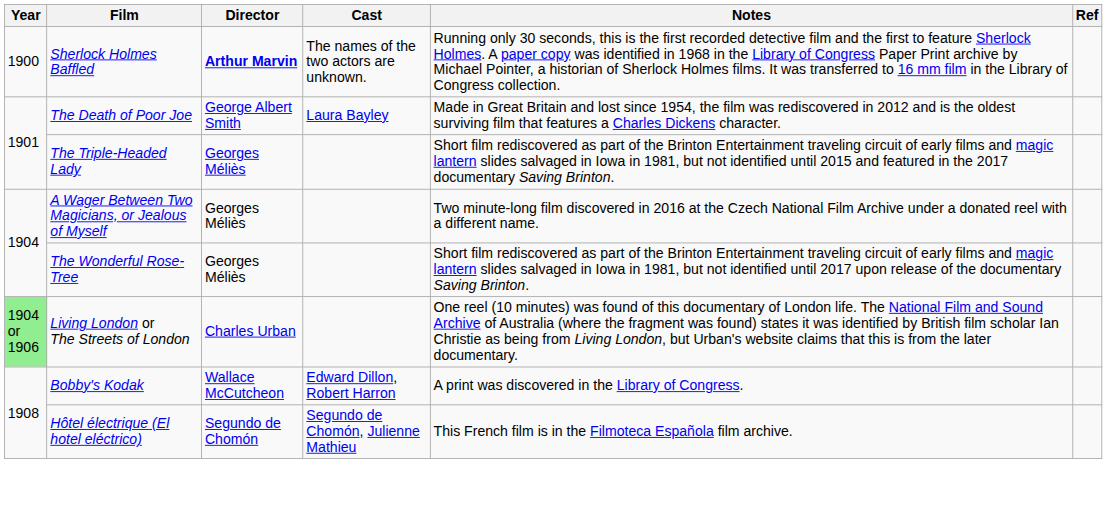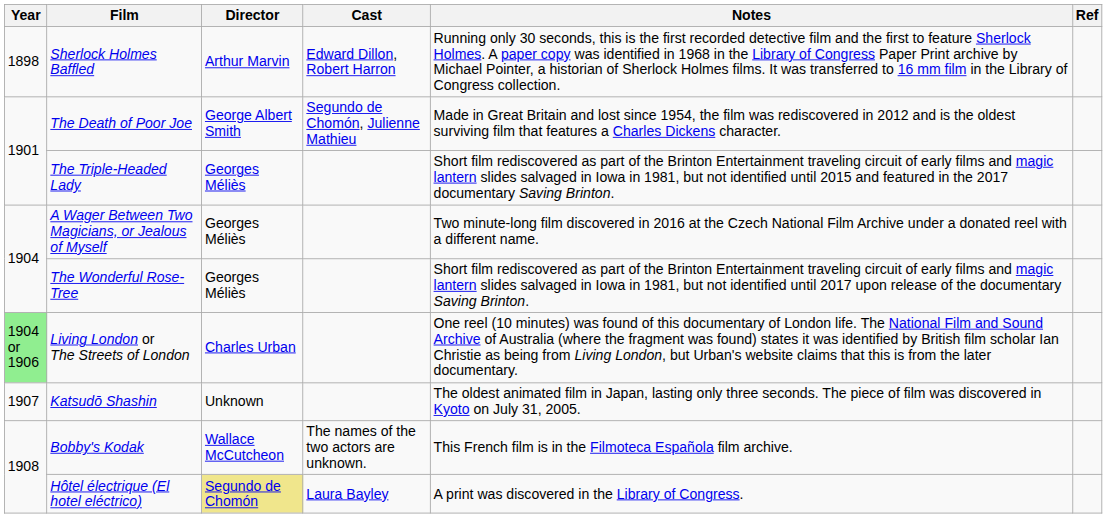 <table class="wikitable sortable">
 <tr>
 <th>Year</th>
 <th>Film</th>
 <th>Director</th>
 <th>Cast</th>
 <th>Notes</th>
 <th>Ref</th>
 </tr>
 <tr>
-<td>1900</td>
+<td>1898</td>
 <td><em><a href='#'>Sherlock Holmes Baffled</a></em></td>
-<td><strong><a href='#'>Arthur Marvin</a></strong></td>
-<td>The names of the two actors are unknown.</td>
+<td><a href='#'>Arthur Marvin</a></td>
+<td><a href='#'>Edward Dillon</a>, <a href='#'>Robert Harron</a></td>
 <td>Running only 30 seconds, this is the first recorded detective film and the first to feature <a href='#'>Sherlock Holmes</a>. A <a href='#'>paper copy</a> was identified in 1968 in the <a href='#'>Library of Congress</a> Paper Print archive by Michael Pointer, a historian of Sherlock Holmes films. It was transferred to <a href='#'>16 mm film</a> in the Library of Congress collection.</td>
 <td></td>
 </tr>
 <tr>
 <td rowspan=2>1901</td>
 <td><em><a href='#'>The Death of Poor Joe</a></em></td>
 <td><a href='#'>George Albert Smith</a></td>
-<td><a href='#'>Laura Bayley</a></td>
+<td><a href='#'>Segundo de Chomón</a>, <a href='#'>Julienne Mathieu</a></td>
 <td>Made in Great Britain and lost since 1954, the film was rediscovered in 2012 and is the oldest surviving film that features a <a href='#'>Charles Dickens</a> character.</td>
 <td></td>
 </tr>
 <tr>
 <td><em><a href='#'>The Triple-Headed Lady</a></em></td>
 <td><a href='#'>Georges Méliès</a></td>
 <td></td>
 <td>Short film rediscovered as part of the Brinton Entertainment traveling circuit of early films and <a href='#'>magic lantern</a> slides salvaged in Iowa in 1981, but not identified until 2015 and featured in the 2017 documentary <em>Saving Brinton</em>.</td>
 <td></td>
 </tr>
 <tr>
 <td rowspan=2>1904</td>
 <td><em><a href='#'>A Wager Between Two Magicians, or Jealous of Myself</a></em></td>
 <td>Georges Méliès</td>
 <td></td>
 <td>Two minute-long film discovered in 2016 at the Czech National Film Archive under a donated reel with a different name.</td>
 <td></td>
 </tr>
 <tr>
 <td><em><a href='#'>The Wonderful Rose-Tree</a></em></td>
 <td>Georges Méliès</td>
 <td></td>
 <td>Short film rediscovered as part of the Brinton Entertainment traveling circuit of early films and <a href='#'>magic lantern</a> slides salvaged in Iowa in 1981, but not identified until 2017 upon release of the documentary <em>Saving Brinton</em>.</td>
 <td></td>
 </tr>
 <tr>
 <td style="background: lightgreen;">1904 or<br>1906</td>
 <td><em><a href='#'>Living London</a></em> or<br><em>The Streets of London</em></td>
 <td><a href='#'>Charles Urban</a></td>
 <td></td>
 <td>One reel (10 minutes) was found of this documentary of London life. The <a href='#'>National Film and Sound Archive</a> of Australia (where the fragment was found) states it was identified by British film scholar Ian Christie as being from <em>Living London</em>, but Urban's website claims that this is from the later documentary.</td>
 <td></td>
 </tr>
 <tr>
+<td>1907</td>
+<td><em><a href='#'>Katsudō Shashin</a></em></td>
+<td>Unknown</td>
+<td></td>
+<td>The oldest animated film in Japan, lasting only three seconds. The piece of film was discovered in <a href='#'>Kyoto</a> on July 31, 2005.</td>
+<td></td>
+</tr>
+<tr>
 <td rowspan=2>1908</td>
 <td><em><a href='#'>Bobby's Kodak</a></em></td>
 <td><a href='#'>Wallace McCutcheon</a></td>
-<td><a href='#'>Edward Dillon</a>, <a href='#'>Robert Harron</a></td>
-<td>A print was discovered in the <a href='#'>Library of Congress</a>.</td>
+<td>The names of the two actors are unknown.</td>
+<td>This French film is in the <a href='#'>Filmoteca Española</a> film archive.</td>
 <td></td>
 </tr>
 <tr>
 <td><em><a href='#'>Hôtel électrique (El hotel eléctrico)</a></em></td>
-<td><a href='#'>Segundo de Chomón</a></td>
-<td><a href='#'>Segundo de Chomón</a>, <a href='#'>Julienne Mathieu</a></td>
-<td>This French film is in the <a href='#'>Filmoteca Española</a> film archive.</td>
+<td style="background: khaki;"><a href='#'>Segundo de Chomón</a></td>
+<td><a href='#'>Laura Bayley</a></td>
+<td>A print was discovered in the <a href='#'>Library of Congress</a>.</td>
 <td></td>
 </tr>
 </table>
